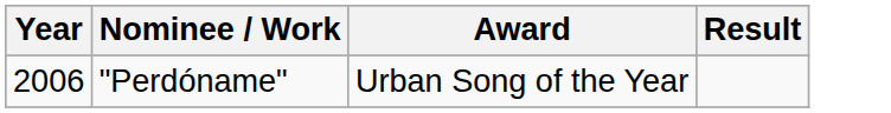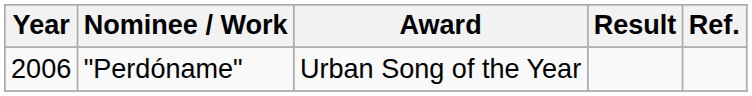 <table class="wikitable">
 <tr>
 <th>Year</th>
 <th>Nominee / Work</th>
 <th>Award</th>
 <th>Result</th>
+<th>Ref.</th>
 </tr>
 <tr>
 <td>2006</td>
 <td>"Perdóname"</td>
 <td>Urban Song of the Year</td>
 <td></td>
+<td></td>
 </tr>
 </table>
